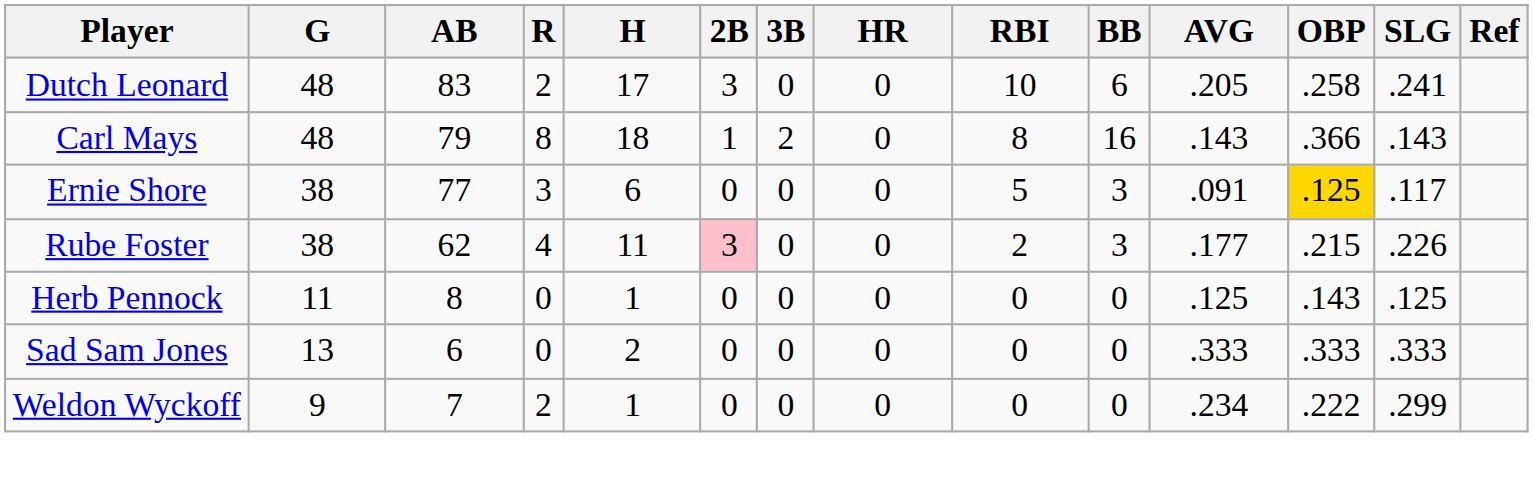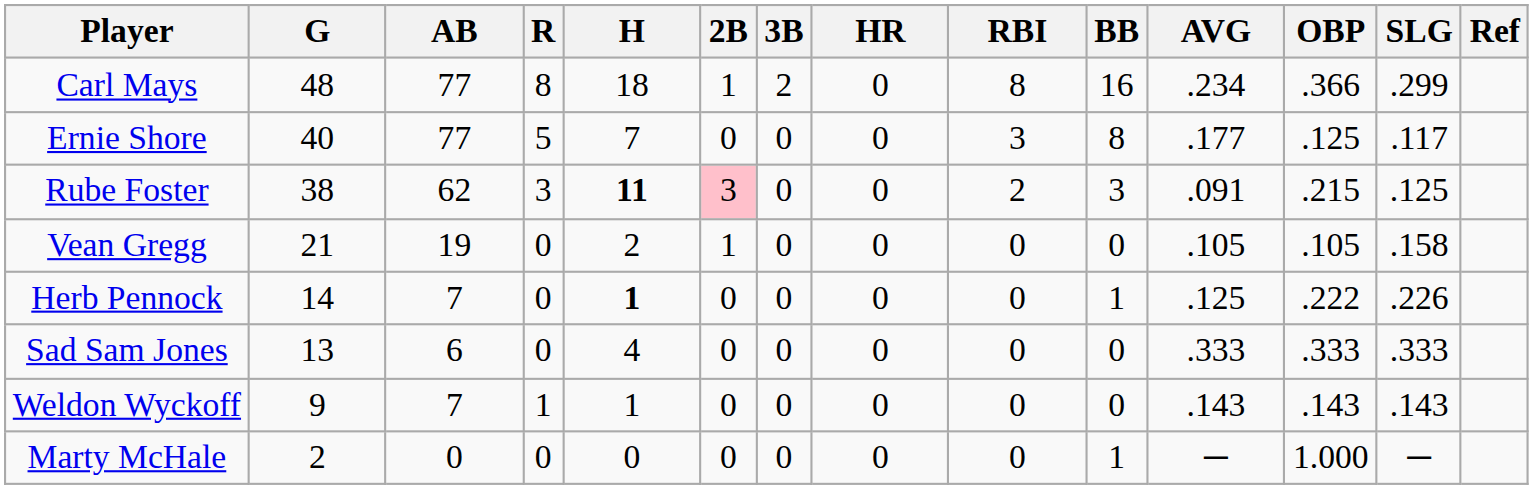 <table class="wikitable sortable">
 <tr>
 <th bgcolor="#DDDDFF" width="16%">Player</th>
 <th bgcolor="#DDDDFF" width="9%">G</th>
 <th bgcolor="#DDDDFF" width="9%">AB</th>
 <th>R</th>
 <th bgcolor="#DDDDFF" width="9%">H</th>
 <th>2B</th>
 <th>3B</th>
 <th bgcolor="#DDDDFF" width="9%">HR</th>
 <th bgcolor="#DDDDFF" width="9%">RBI</th>
 <th>BB</th>
 <th bgcolor="#DDDDFF" width="9%">AVG</th>
 <th>OBP</th>
 <th>SLG</th>
 <th>Ref</th>
 </tr>
 <tr align="center">
-<td><a href='#'>Dutch Leonard</a></td>
-<td>48</td>
-<td>83</td>
-<td>2</td>
-<td>17</td>
-<td>3</td>
-<td>0</td>
-<td>0</td>
-<td>10</td>
-<td>6</td>
-<td>.205</td>
-<td>.258</td>
-<td>.241</td>
-<td></td>
-</tr>
-<tr align="center">
 <td><a href='#'>Carl Mays</a></td>
 <td>48</td>
-<td>79</td>
+<td>77</td>
 <td>8</td>
 <td>18</td>
 <td>1</td>
 <td>2</td>
 <td>0</td>
 <td>8</td>
 <td>16</td>
-<td>.143</td>
+<td>.234</td>
 <td>.366</td>
-<td>.143</td>
+<td>.299</td>
 <td></td>
 </tr>
 <tr align="center">
 <td><a href='#'>Ernie Shore</a></td>
-<td>38</td>
+<td>40</td>
 <td>77</td>
-<td>3</td>
-<td>6</td>
+<td>5</td>
+<td>7</td>
 <td>0</td>
 <td>0</td>
 <td>0</td>
-<td>5</td>
 <td>3</td>
-<td>.091</td>
-<td style="background: gold;">.125</td>
+<td>8</td>
+<td>.177</td>
+<td>.125</td>
 <td>.117</td>
 <td></td>
 </tr>
 <tr align="center">
 <td><a href='#'>Rube Foster</a></td>
 <td>38</td>
 <td>62</td>
-<td>4</td>
-<td>11</td>
+<td>3</td>
+<td><strong>11</strong></td>
 <td style="background: pink;">3</td>
 <td>0</td>
 <td>0</td>
 <td>2</td>
 <td>3</td>
-<td>.177</td>
+<td>.091</td>
 <td>.215</td>
-<td>.226</td>
+<td>.125</td>
 <td></td>
 </tr>
 <tr align="center">
-<td><a href='#'>Herb Pennock</a></td>
-<td>11</td>
-<td>8</td>
+<td><a href='#'>Vean Gregg</a></td>
+<td>21</td>
+<td>19</td>
 <td>0</td>
+<td>2</td>
 <td>1</td>
 <td>0</td>
 <td>0</td>
 <td>0</td>
 <td>0</td>
+<td>.105</td>
+<td>.105</td>
+<td>.158</td>
+<td></td>
+</tr>
+<tr align="center">
+<td><a href='#'>Herb Pennock</a></td>
+<td>14</td>
+<td>7</td>
 <td>0</td>
+<td><strong>1</strong></td>
+<td>0</td>
+<td>0</td>
+<td>0</td>
+<td>0</td>
+<td>1</td>
 <td>.125</td>
-<td>.143</td>
-<td>.125</td>
+<td>.222</td>
+<td>.226</td>
 <td></td>
 </tr>
 <tr align="center">
 <td><a href='#'>Sad Sam Jones</a></td>
 <td>13</td>
 <td>6</td>
 <td>0</td>
-<td>2</td>
+<td>4</td>
 <td>0</td>
 <td>0</td>
 <td>0</td>
 <td>0</td>
 <td>0</td>
 <td>.333</td>
 <td>.333</td>
 <td>.333</td>
 <td></td>
 </tr>
 <tr align="center">
 <td><a href='#'>Weldon Wyckoff</a></td>
 <td>9</td>
 <td>7</td>
-<td>2</td>
+<td>1</td>
 <td>1</td>
 <td>0</td>
 <td>0</td>
 <td>0</td>
 <td>0</td>
 <td>0</td>
-<td>.234</td>
-<td>.222</td>
-<td>.299</td>
+<td>.143</td>
+<td>.143</td>
+<td>.143</td>
+<td></td>
+</tr>
+<tr align="center">
+<td><a href='#'>Marty McHale</a></td>
+<td>2</td>
+<td>0</td>
+<td>0</td>
+<td>0</td>
+<td>0</td>
+<td>0</td>
+<td>0</td>
+<td>0</td>
+<td>1</td>
+<td>─</td>
+<td>1.000</td>
+<td>─</td>
 <td></td>
 </tr>
 </table>
